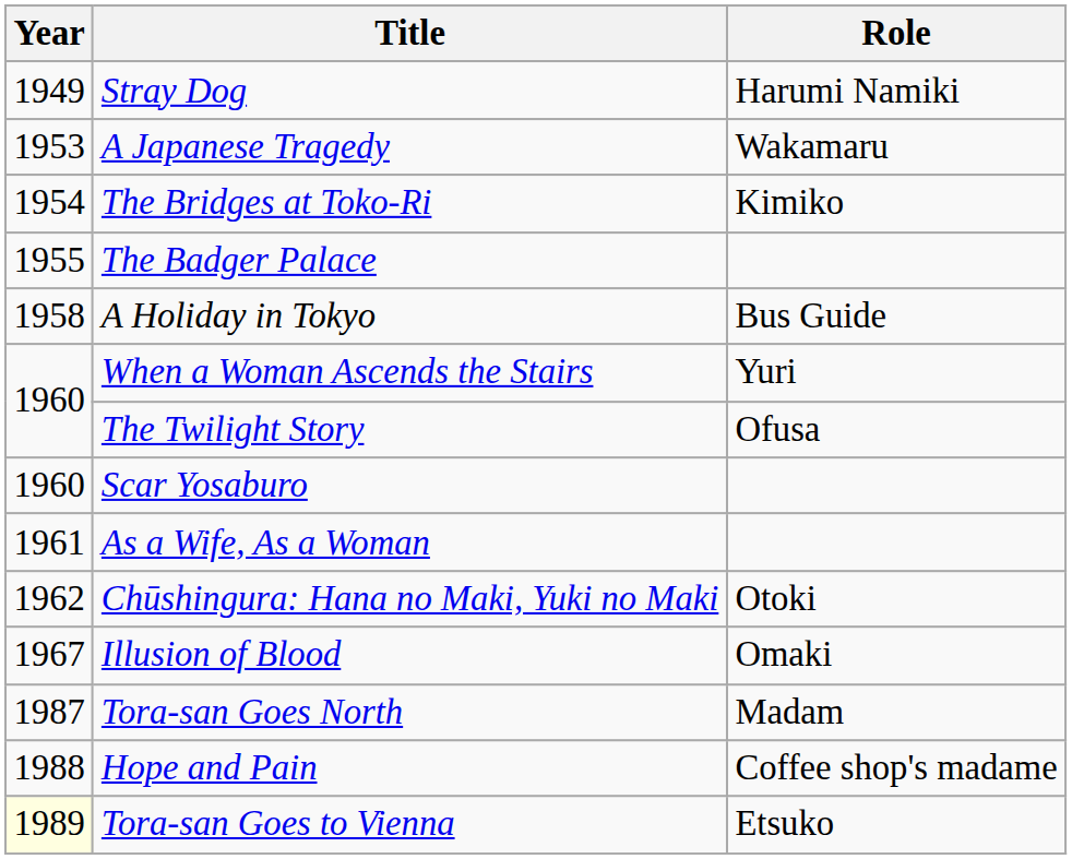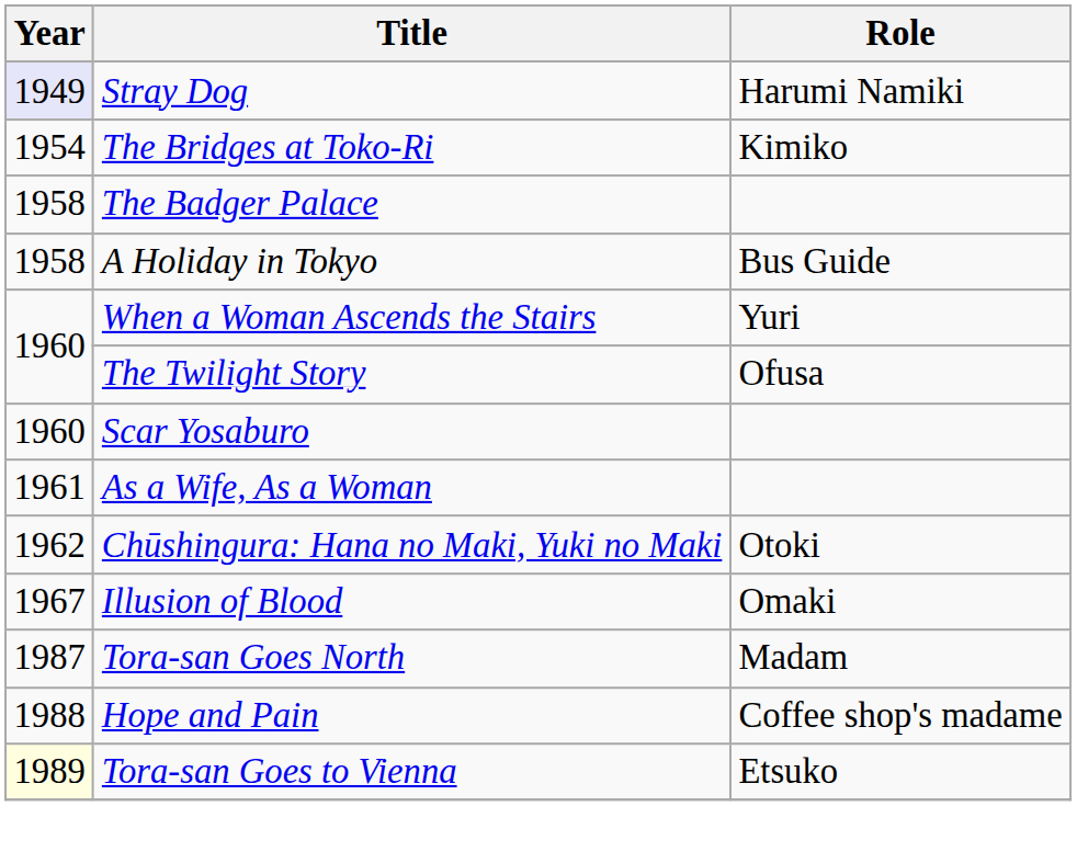 <table class="wikitable sortable">
 <tr>
 <th>Year</th>
 <th>Title</th>
 <th>Role</th>
 </tr>
 <tr>
-<td>1949</td>
+<td style="background: lavender;">1949</td>
 <td><em><a href='#'>Stray Dog</a></em></td>
 <td>Harumi Namiki</td>
-</tr>
-<tr>
-<td>1953</td>
-<td><em><a href='#'>A Japanese Tragedy</a></em></td>
-<td>Wakamaru</td>
 </tr>
 <tr>
 <td>1954</td>
 <td><em><a href='#'>The Bridges at Toko-Ri</a></em></td>
 <td>Kimiko</td>
 </tr>
 <tr>
-<td>1955</td>
+<td>1958</td>
 <td><em><a href='#'>The Badger Palace</a></em></td>
 <td></td>
 </tr>
 <tr>
 <td>1958</td>
 <td><em>A Holiday in Tokyo</em></td>
 <td>Bus Guide</td>
 </tr>
 <tr>
 <td rowspan=2>1960</td>
 <td><em><a href='#'>When a Woman Ascends the Stairs</a></em></td>
 <td>Yuri</td>
 </tr>
 <tr>
 <td><em><a href='#'>The Twilight Story</a></em></td>
 <td>Ofusa</td>
 </tr>
 <tr>
 <td>1960</td>
 <td><em><a href='#'>Scar Yosaburo</a></em></td>
 <td></td>
 </tr>
 <tr>
 <td>1961</td>
 <td><em><a href='#'>As a Wife, As a Woman</a></em></td>
 <td></td>
 </tr>
 <tr>
 <td>1962</td>
 <td><em><a href='#'>Chūshingura: Hana no Maki, Yuki no Maki</a></em></td>
 <td>Otoki</td>
 </tr>
 <tr>
 <td>1967</td>
 <td><em><a href='#'>Illusion of Blood</a></em></td>
 <td>Omaki</td>
 </tr>
 <tr>
 <td>1987</td>
 <td><em><a href='#'>Tora-san Goes North</a></em></td>
 <td>Madam</td>
 </tr>
 <tr>
 <td>1988</td>
 <td><em><a href='#'>Hope and Pain</a></em></td>
 <td>Coffee shop's madame</td>
 </tr>
 <tr>
 <td style="background: lightyellow;">1989</td>
 <td><em><a href='#'>Tora-san Goes to Vienna</a></em></td>
 <td>Etsuko</td>
 </tr>
 <tr>
 </tr>
 </table>
